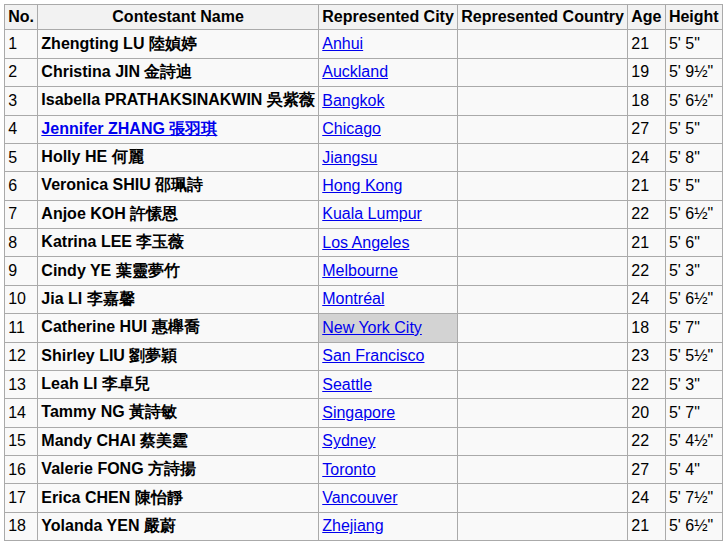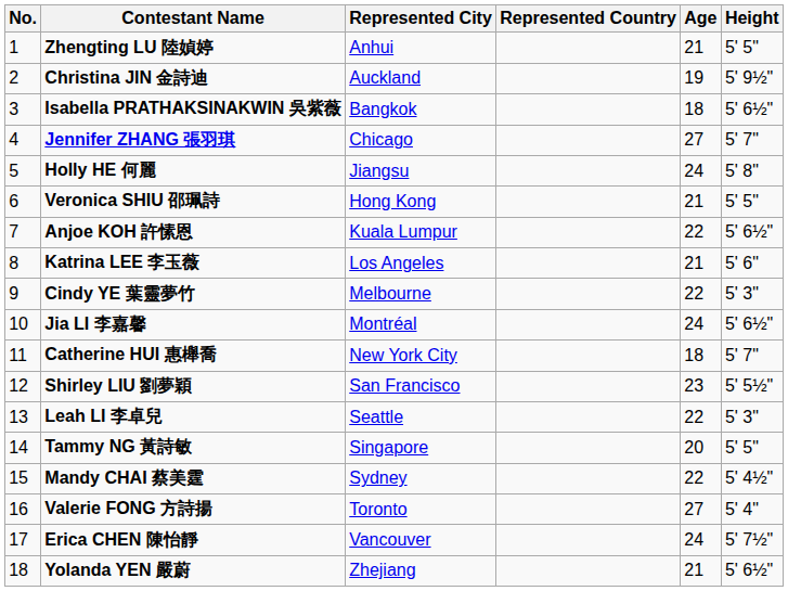 <table class="sortable wikitable">
 <tr>
 <th>No.</th>
 <th>Contestant Name</th>
 <th>Represented City</th>
 <th>Represented Country</th>
 <th>Age</th>
 <th>Height</th>
 </tr>
 <tr>
 <td>1</td>
 <td><strong>Zhengting LU 陸媜婷</strong></td>
 <td><a href='#'>Anhui</a></td>
 <td></td>
 <td>21</td>
 <td>5' 5"</td>
 </tr>
 <tr>
 <td>2</td>
 <td><strong>Christina JIN 金詩迪</strong></td>
 <td><a href='#'>Auckland</a></td>
 <td></td>
 <td>19</td>
 <td>5' 9½"</td>
 </tr>
 <tr>
 <td>3</td>
 <td><strong>Isabella PRATHAKSINAKWIN 吳紫薇</strong></td>
 <td><a href='#'>Bangkok</a></td>
 <td></td>
 <td>18</td>
 <td>5' 6½"</td>
 </tr>
 <tr>
 <td>4</td>
 <td><strong><a href='#'>Jennifer ZHANG 張羽琪</a></strong></td>
 <td><a href='#'>Chicago</a></td>
 <td></td>
 <td>27</td>
-<td>5' 5"</td>
+<td>5' 7"</td>
 </tr>
 <tr>
 <td>5</td>
 <td><strong>Holly HE 何麗</strong></td>
 <td><a href='#'>Jiangsu</a></td>
 <td></td>
 <td>24</td>
 <td>5' 8"</td>
 </tr>
 <tr>
 <td>6</td>
 <td><strong>Veronica SHIU 邵珮詩</strong></td>
 <td><a href='#'>Hong Kong</a></td>
 <td></td>
 <td>21</td>
 <td>5' 5"</td>
 </tr>
 <tr>
 <td>7</td>
 <td><strong>Anjoe KOH 許愫恩</strong></td>
 <td><a href='#'>Kuala Lumpur</a></td>
 <td></td>
 <td>22</td>
 <td>5' 6½"</td>
 </tr>
 <tr>
 <td>8</td>
 <td><strong>Katrina LEE 李玉薇</strong></td>
 <td><a href='#'>Los Angeles</a></td>
 <td></td>
 <td>21</td>
 <td>5' 6"</td>
 </tr>
 <tr>
 <td>9</td>
 <td><strong>Cindy YE 葉靈夢竹</strong></td>
 <td><a href='#'>Melbourne</a></td>
 <td></td>
 <td>22</td>
 <td>5' 3"</td>
 </tr>
 <tr>
 <td>10</td>
 <td><strong>Jia LI 李嘉馨</strong></td>
 <td><a href='#'>Montréal</a></td>
 <td></td>
 <td>24</td>
 <td>5' 6½"</td>
 </tr>
 <tr>
 <td>11</td>
 <td><strong>Catherine HUI 惠櫸喬</strong></td>
-<td style="background: lightgrey;"><a href='#'>New York City</a></td>
+<td><a href='#'>New York City</a></td>
 <td></td>
 <td>18</td>
 <td>5' 7"</td>
 </tr>
 <tr>
 <td>12</td>
 <td><strong>Shirley LIU 劉夢穎</strong></td>
 <td><a href='#'>San Francisco</a></td>
 <td></td>
 <td>23</td>
 <td>5' 5½"</td>
 </tr>
 <tr>
 <td>13</td>
 <td><strong>Leah LI 李卓兒</strong></td>
 <td><a href='#'>Seattle</a></td>
 <td></td>
 <td>22</td>
 <td>5' 3"</td>
 </tr>
 <tr>
 <td>14</td>
 <td><strong>Tammy NG 黃詩敏</strong></td>
 <td><a href='#'>Singapore</a></td>
 <td></td>
 <td>20</td>
-<td>5' 7"</td>
+<td>5' 5"</td>
 </tr>
 <tr>
 <td>15</td>
 <td><strong>Mandy CHAI 蔡美霆</strong></td>
 <td><a href='#'>Sydney</a></td>
 <td></td>
 <td>22</td>
 <td>5' 4½"</td>
 </tr>
 <tr>
 <td>16</td>
 <td><strong>Valerie FONG 方詩揚</strong></td>
 <td><a href='#'>Toronto</a></td>
 <td></td>
 <td>27</td>
 <td>5' 4"</td>
 </tr>
 <tr>
 <td>17</td>
 <td><strong>Erica CHEN 陳怡靜</strong></td>
 <td><a href='#'>Vancouver</a></td>
 <td></td>
 <td>24</td>
 <td>5' 7½"</td>
 </tr>
 <tr>
 <td>18</td>
 <td><strong>Yolanda YEN 嚴蔚</strong></td>
 <td><a href='#'>Zhejiang</a></td>
 <td></td>
 <td>21</td>
 <td>5' 6½"</td>
 </tr>
 </table>
